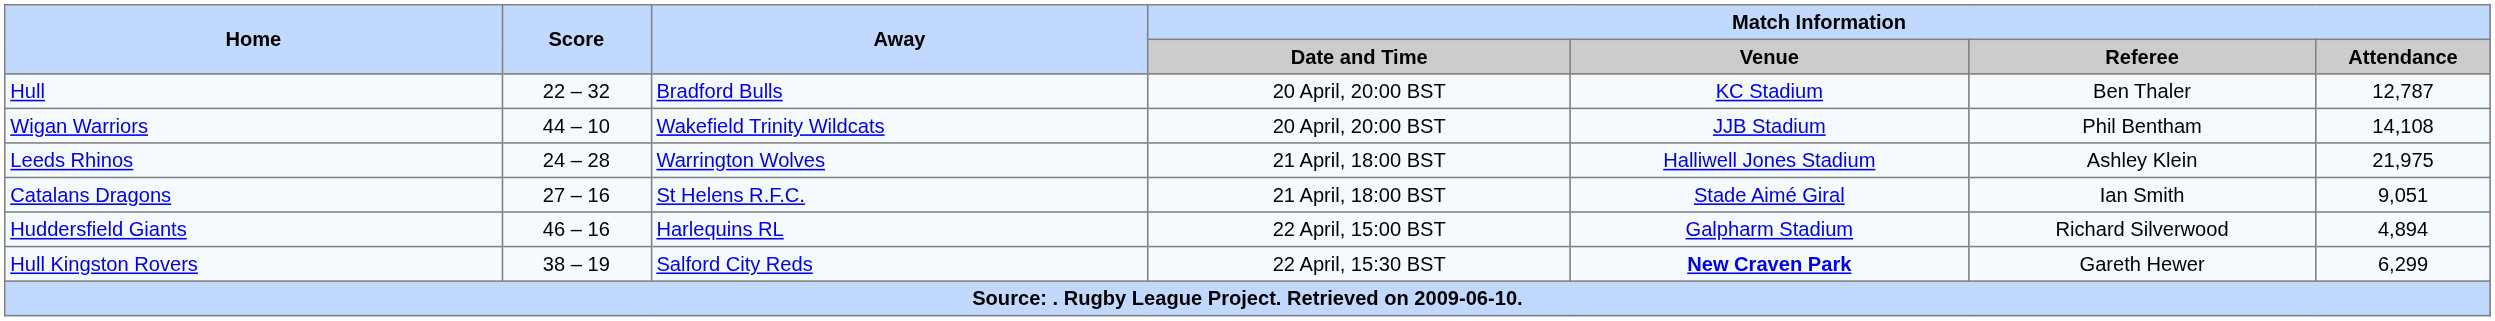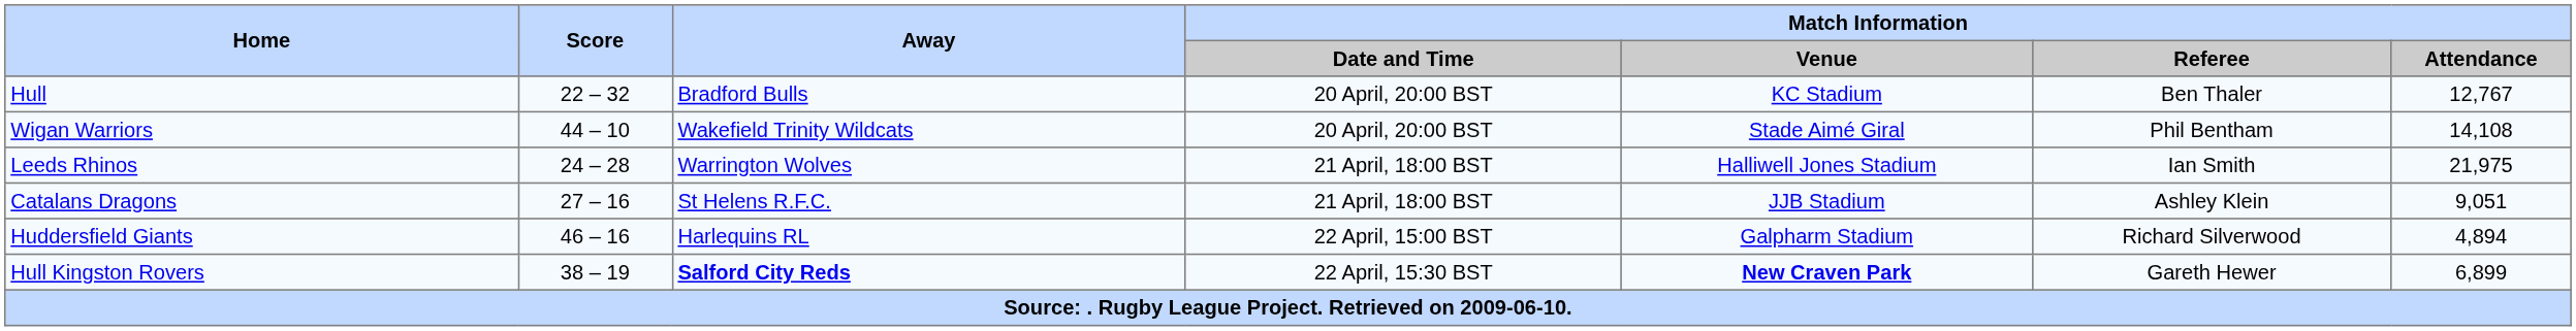 <table border="1" cellpadding="3" cellspacing="0" style="border-collapse:collapse; font-size:80%; text-align:center; width:100%;">
 <tr style="background:#c1d8ff;">
 <th rowspan="2" style="width:20%;">Home</th>
 <th rowspan="2" style="width:6%;">Score</th>
 <th rowspan="2" style="width:20%;">Away</th>
 <th colspan=6>Match Information</th>
 </tr>
 <tr style="background:#ccc;">
 <th width=17%>Date and Time</th>
 <th width=16%>Venue</th>
 <th width=14%>Referee</th>
 <th width=7%>Attendance</th>
 </tr>
 <tr style="background:#f5faff;">
 <td align=left> <a href='#'>Hull</a></td>
 <td>22 – 32</td>
 <td align=left> <a href='#'>Bradford Bulls</a></td>
 <td>20 April, 20:00 BST</td>
 <td><a href='#'>KC Stadium</a></td>
 <td>Ben Thaler</td>
-<td>12,787</td>
+<td>12,767</td>
 </tr>
 <tr style="background:#f5faff;">
 <td align=left> <a href='#'>Wigan Warriors</a></td>
 <td>44 – 10</td>
 <td align=left> <a href='#'>Wakefield Trinity Wildcats</a></td>
 <td>20 April, 20:00 BST</td>
-<td><a href='#'>JJB Stadium</a></td>
+<td><a href='#'>Stade Aimé Giral</a></td>
 <td>Phil Bentham</td>
 <td>14,108</td>
 </tr>
 <tr style="background:#f5faff;">
 <td align=left> <a href='#'>Leeds Rhinos</a></td>
 <td>24 – 28</td>
 <td align=left> <a href='#'>Warrington Wolves</a></td>
 <td>21 April, 18:00 BST</td>
 <td><a href='#'>Halliwell Jones Stadium</a></td>
-<td>Ashley Klein</td>
+<td>Ian Smith</td>
 <td>21,975</td>
 </tr>
 <tr style="background:#f5faff;">
 <td align=left> <a href='#'>Catalans Dragons</a></td>
 <td>27 – 16</td>
 <td align=left> <a href='#'>St Helens R.F.C.</a></td>
 <td>21 April, 18:00 BST</td>
-<td><a href='#'>Stade Aimé Giral</a></td>
-<td>Ian Smith</td>
+<td><a href='#'>JJB Stadium</a></td>
+<td>Ashley Klein</td>
 <td>9,051</td>
 </tr>
 <tr style="background:#f5faff;">
 <td align=left> <a href='#'>Huddersfield Giants</a></td>
 <td>46 – 16</td>
 <td align=left> <a href='#'>Harlequins RL</a></td>
 <td>22 April, 15:00 BST</td>
 <td><a href='#'>Galpharm Stadium</a></td>
 <td>Richard Silverwood</td>
 <td>4,894</td>
 </tr>
 <tr style="background:#f5faff;">
 <td align=left> <a href='#'>Hull Kingston Rovers</a></td>
 <td>38 – 19</td>
-<td align=left> <a href='#'>Salford City Reds</a></td>
+<td align=left><strong> <a href='#'>Salford City Reds</a></strong></td>
 <td>22 April, 15:30 BST</td>
 <td><strong><a href='#'>New Craven Park</a></strong></td>
 <td>Gareth Hewer</td>
-<td>6,299</td>
+<td>6,899</td>
 </tr>
 <tr style="background:#c1d8ff;">
 <th colspan=10>Source: . Rugby League Project. Retrieved on 2009-06-10.</th>
 </tr>
 </table>
